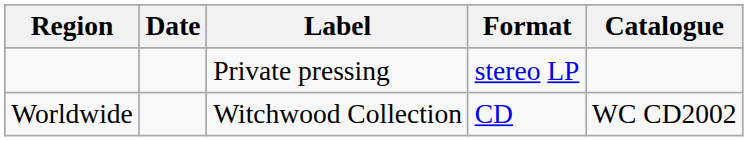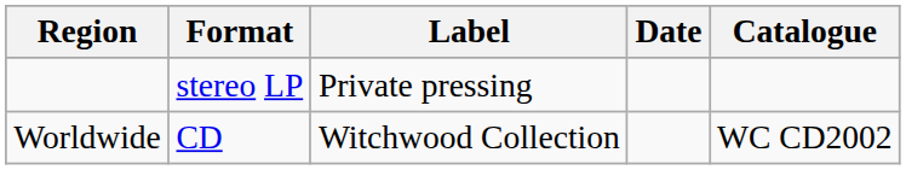 <table class="wikitable">
 <tr>
 <th>Region</th>
+<th>Format</th>
+<th>Label</th>
 <th>Date</th>
-<th>Label</th>
-<th>Format</th>
 <th>Catalogue</th>
 </tr>
 <tr>
 <td></td>
+<td><a href='#'>stereo</a> <a href='#'>LP</a></td>
+<td>Private pressing</td>
 <td></td>
-<td>Private pressing</td>
-<td><a href='#'>stereo</a> <a href='#'>LP</a></td>
 <td></td>
 </tr>
 <tr>
 <td>Worldwide</td>
+<td><a href='#'>CD</a></td>
+<td>Witchwood Collection</td>
 <td></td>
-<td>Witchwood Collection</td>
-<td><a href='#'>CD</a></td>
 <td>WC CD2002</td>
 </tr>
 </table>
